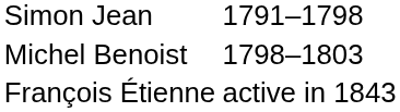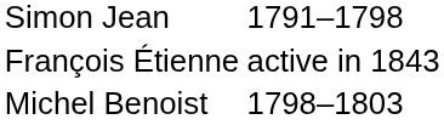 <table>
 <tr>
 <td>Simon Jean</td>
 <td>1791–1798</td>
 </tr>
 <tr>
+<td>François Étienne</td>
+<td>active in 1843</td>
+</tr>
+<tr>
 <td>Michel Benoist</td>
 <td>1798–1803</td>
 </tr>
-<tr>
-<td>François Étienne</td>
-<td>active in 1843</td>
-</tr>
 </table>
